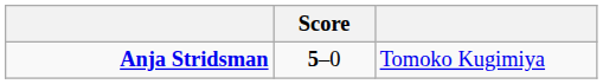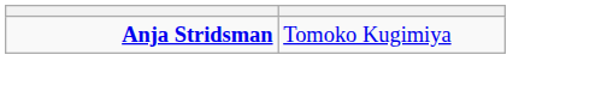 <table class="wikitable" style="text-align: center; font-size:90% ">
 <tr>
 <th align="right" width="170"></th>
-<th width="60">Score</th>
 <th align="left" width="140"></th>
 </tr>
 <tr>
 <td align=right><strong><a href='#'>Anja Stridsman</a></strong> </td>
-<td align=center><strong>5</strong>–0</td>
 <td align=left> <a href='#'>Tomoko Kugimiya</a></td>
 </tr>
 </table>
